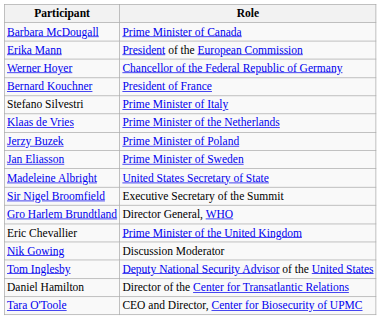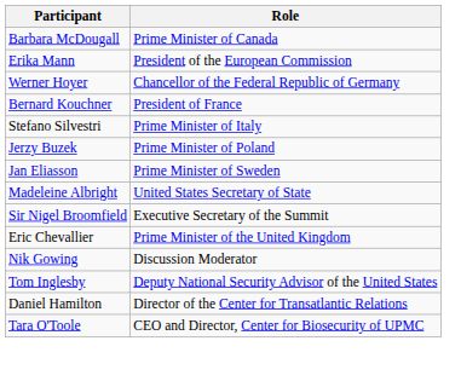 <table class="wikitable">
 <tr>
 <th>Participant</th>
 <th>Role</th>
 </tr>
 <tr>
 <td><a href='#'>Barbara McDougall</a></td>
 <td><a href='#'>Prime Minister of Canada</a></td>
 </tr>
 <tr>
 <td><a href='#'>Erika Mann</a></td>
 <td><a href='#'>President</a> of the <a href='#'>European Commission</a></td>
 </tr>
 <tr>
 <td><a href='#'>Werner Hoyer</a></td>
 <td><a href='#'>Chancellor of the Federal Republic of Germany</a></td>
 </tr>
 <tr>
 <td><a href='#'>Bernard Kouchner</a></td>
 <td><a href='#'>President of France</a></td>
 </tr>
 <tr>
 <td>Stefano Silvestri</td>
 <td><a href='#'>Prime Minister of Italy</a></td>
 </tr>
 <tr>
-<td><a href='#'>Klaas de Vries</a></td>
-<td><a href='#'>Prime Minister of the Netherlands</a></td>
-</tr>
-<tr>
 <td><a href='#'>Jerzy Buzek</a></td>
 <td><a href='#'>Prime Minister of Poland</a></td>
 </tr>
 <tr>
 <td><a href='#'>Jan Eliasson</a></td>
 <td><a href='#'>Prime Minister of Sweden</a></td>
 </tr>
 <tr>
 <td><a href='#'>Madeleine Albright</a></td>
 <td><a href='#'>United States Secretary of State</a></td>
 </tr>
 <tr>
 <td><a href='#'>Sir Nigel Broomfield</a></td>
 <td>Executive Secretary of the Summit</td>
-</tr>
-<tr>
-<td><a href='#'>Gro Harlem Brundtland</a></td>
-<td>Director General, <a href='#'>WHO</a></td>
 </tr>
 <tr>
 <td>Eric Chevallier</td>
 <td><a href='#'>Prime Minister of the United Kingdom</a></td>
 </tr>
 <tr>
 <td><a href='#'>Nik Gowing</a></td>
 <td>Discussion Moderator</td>
 </tr>
 <tr>
 <td><a href='#'>Tom Inglesby</a></td>
 <td><a href='#'>Deputy National Security Advisor</a> of the <a href='#'>United States</a></td>
 </tr>
 <tr>
 <td>Daniel Hamilton</td>
 <td>Director of the <a href='#'>Center for Transatlantic Relations</a></td>
 </tr>
 <tr>
 <td><a href='#'>Tara O'Toole</a></td>
 <td>CEO and Director, <a href='#'>Center for Biosecurity of UPMC</a></td>
 </tr>
 </table>
